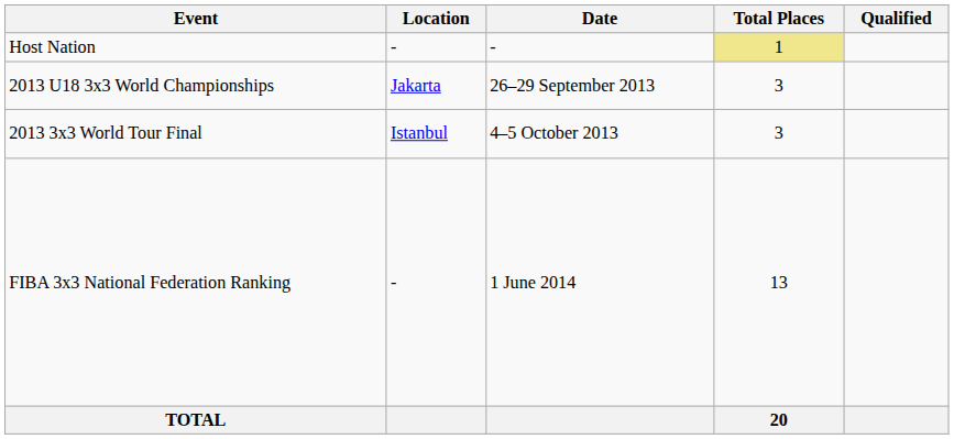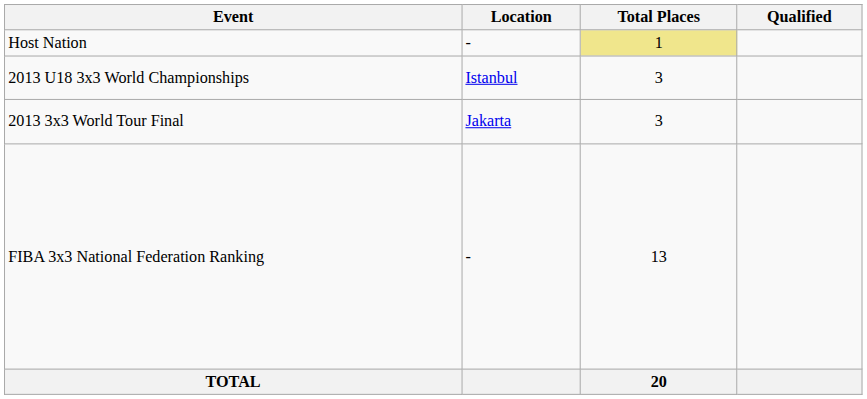 <table class="wikitable" width=850>
 <tr>
 <th>Event</th>
 <th>Location</th>
-<th>Date</th>
 <th>Total Places</th>
 <th>Qualified</th>
 </tr>
 <tr>
 <td>Host Nation</td>
 <td>-</td>
-<td>-</td>
 <td align="center" style="background: khaki;">1</td>
 <td></td>
 </tr>
 <tr>
 <td>2013 U18 3x3 World Championships</td>
-<td> <a href='#'>Jakarta</a></td>
-<td>26–29 September 2013</td>
+<td> <a href='#'>Istanbul</a></td>
 <td align="center">3</td>
 <td><br><br></td>
 </tr>
 <tr>
 <td>2013 3x3 World Tour Final</td>
-<td> <a href='#'>Istanbul</a></td>
-<td>4–5 October 2013</td>
+<td> <a href='#'>Jakarta</a></td>
 <td align="center">3</td>
 <td><br><br></td>
 </tr>
 <tr>
 <td>FIBA 3x3 National Federation Ranking</td>
 <td>-</td>
-<td>1 June 2014</td>
 <td align="center">13</td>
 <td><br><br><br><br><br><br><br><br><br><br><br><br></td>
 </tr>
 <tr>
 <th>TOTAL</th>
 <th></th>
-<th></th>
 <th>20</th>
 <th></th>
 </tr>
 </table>
